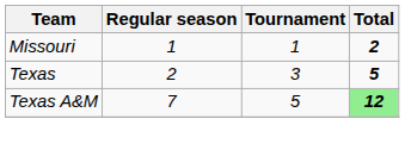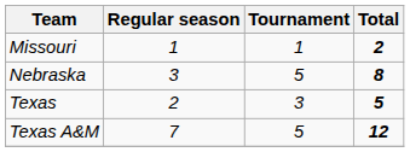 <table class="wikitable sortable">
 <tr>
 <th scope="col">Team</th>
 <th scope="col">Regular season</th>
 <th scope="col">Tournament</th>
 <th scope="col">Total</th>
 </tr>
 <tr>
 <td><em>Missouri</em></td>
 <td style="text-align: center;"><em>1</em></td>
 <td style="text-align: center;"><em>1</em></td>
 <td style="text-align: center;"><strong><em>2</em></strong></td>
 </tr>
 <tr>
+<td><em>Nebraska</em></td>
+<td style="text-align: center;"><em>3</em></td>
+<td style="text-align: center;"><em>5</em></td>
+<td style="text-align: center;"><strong><em>8</em></strong></td>
+</tr>
+<tr>
 <td><em>Texas</em></td>
 <td align=center><em>2</em></td>
 <td align=center><em>3</em></td>
 <td align=center><strong><em>5</em></strong></td>
 </tr>
 <tr>
 <td><em>Texas A&M</em></td>
 <td style="text-align: center;"><em>7</em></td>
 <td style="text-align: center;"><em>5</em></td>
-<td style="background: lightgreen; text-align: center;"><strong><em>12</em></strong></td>
+<td style="text-align: center;"><strong><em>12</em></strong></td>
 </tr>
 <tr>
 </tr>
 </table>
